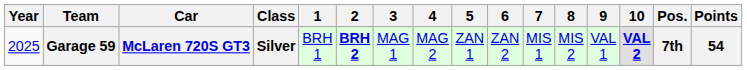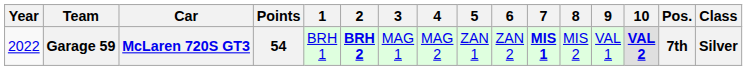 <table class="wikitable" border="1" style="text-align:center; font-size:85%;">
 <tr>
 <th>Year</th>
 <th>Team</th>
 <th>Car</th>
-<th>Class</th>
+<th>Points</th>
 <th>1</th>
 <th>2</th>
 <th>3</th>
 <th>4</th>
 <th>5</th>
 <th>6</th>
 <th>7</th>
 <th>8</th>
 <th>9</th>
 <th>10</th>
 <th>Pos.</th>
-<th>Points</th>
+<th>Class</th>
 </tr>
 <tr>
-<td><a href='#'>2025</a></td>
+<td><a href='#'>2022</a></td>
 <th nowrap>Garage 59</th>
 <th nowrap><a href='#'>McLaren 720S GT3</a></th>
-<th>Silver</th>
+<th>54</th>
 <td style="background:#DFFFDF;"><a href='#'>BRH<br>1</a><br></td>
 <td style="background:#DFFFDF;"><strong><a href='#'>BRH<br>2</a><br></strong></td>
 <td style="background:#DFFFDF;"><a href='#'>MAG<br>1</a><br></td>
 <td style="background:#DFFFDF;"><a href='#'>MAG<br>2</a><br></td>
 <td style="background:#DFFFDF;"><a href='#'>ZAN<br>1</a><br></td>
 <td style="background:#DFFFDF;"><a href='#'>ZAN<br>2</a><br></td>
-<td style="background:#DFFFDF;"><a href='#'>MIS<br>1</a><br></td>
+<td style="background:#DFFFDF;"><strong><a href='#'>MIS<br>1</a><br></strong></td>
 <td style="background:#DFFFDF;"><a href='#'>MIS<br>2</a><br></td>
 <td style="background:#DFFFDF;"><a href='#'>VAL<br>1</a><br></td>
 <td style="background:#DFDFDF;"><strong><a href='#'>VAL <br>2</a></strong><br></td>
 <th>7th</th>
-<th>54</th>
+<th>Silver</th>
 </tr>
 </table>
